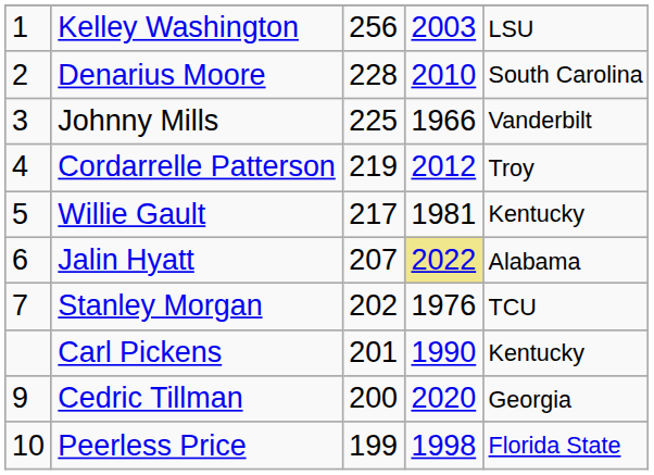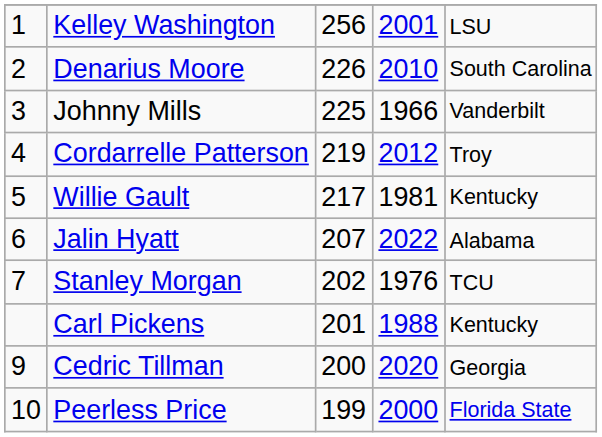 <table class="wikitable">
 <tr>
 </tr>
 <tr>
 <td>1</td>
 <td><a href='#'>Kelley Washington</a></td>
 <td>256</td>
-<td><a href='#'>2003</a></td>
+<td><a href='#'>2001</a></td>
 <td style="font-size:80%;">LSU</td>
 </tr>
 <tr>
 <td>2</td>
 <td><a href='#'>Denarius Moore</a></td>
-<td>228</td>
+<td>226</td>
 <td><a href='#'>2010</a></td>
 <td style="font-size:80%;">South Carolina</td>
 </tr>
 <tr>
 <td>3</td>
 <td>Johnny Mills</td>
 <td>225</td>
 <td>1966</td>
 <td style="font-size:80%;">Vanderbilt</td>
 </tr>
 <tr>
 <td>4</td>
 <td><a href='#'>Cordarrelle Patterson</a></td>
 <td>219</td>
 <td><a href='#'>2012</a></td>
 <td style="font-size:80%;">Troy</td>
 </tr>
 <tr>
 <td>5</td>
 <td><a href='#'>Willie Gault</a></td>
 <td>217</td>
 <td>1981</td>
 <td style="font-size:80%;">Kentucky</td>
 </tr>
 <tr>
 <td>6</td>
 <td><a href='#'>Jalin Hyatt</a></td>
 <td>207</td>
-<td style="background: khaki;"><a href='#'>2022</a></td>
+<td><a href='#'>2022</a></td>
 <td style="font-size:80%;">Alabama</td>
 </tr>
 <tr>
 <td>7</td>
 <td><a href='#'>Stanley Morgan</a></td>
 <td>202</td>
 <td>1976</td>
 <td style="font-size:80%;">TCU</td>
 </tr>
 <tr>
 <td></td>
 <td><a href='#'>Carl Pickens</a></td>
 <td>201</td>
-<td><a href='#'>1990</a></td>
+<td><a href='#'>1988</a></td>
 <td style="font-size:80%;">Kentucky</td>
 </tr>
 <tr>
 <td>9</td>
 <td><a href='#'>Cedric Tillman</a></td>
 <td>200</td>
 <td><a href='#'>2020</a></td>
 <td style="font-size:80%;">Georgia</td>
 </tr>
 <tr>
 <td>10</td>
 <td><a href='#'>Peerless Price</a></td>
 <td>199</td>
-<td><a href='#'>1998</a></td>
+<td><a href='#'>2000</a></td>
 <td style="font-size:80%;"><a href='#'>Florida State</a></td>
 </tr>
 </table>
